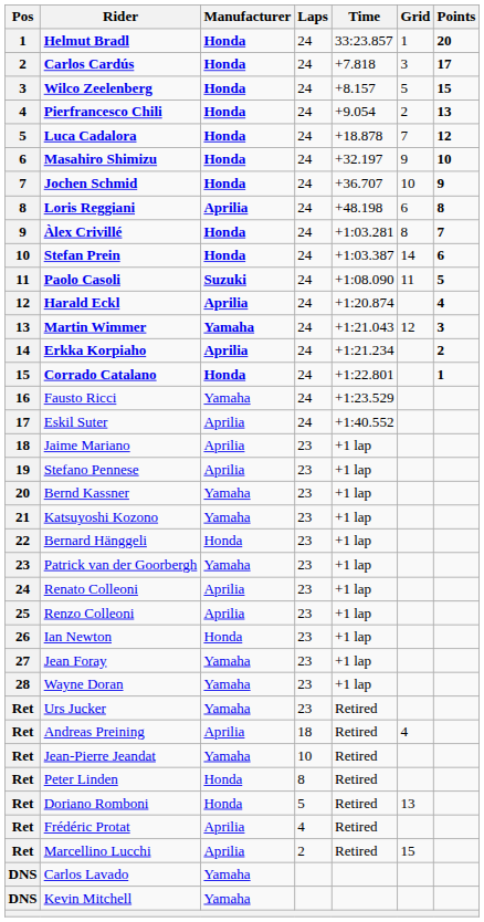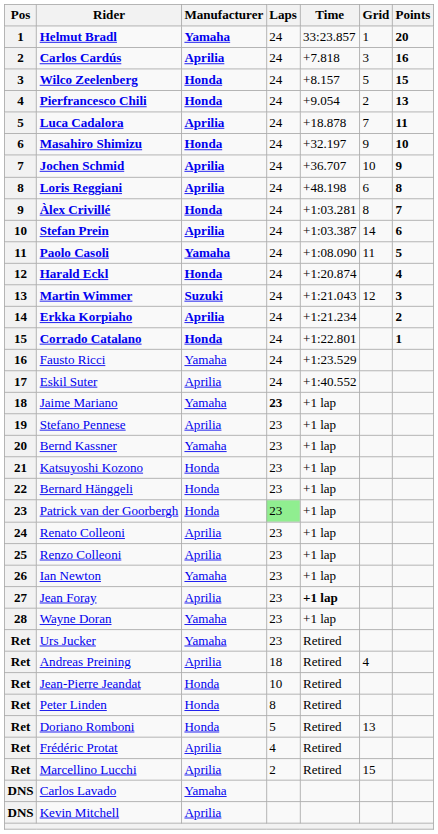 <table class="wikitable" style="font-size: 95%;">
 <tr>
 <th>Pos</th>
 <th>Rider</th>
 <th>Manufacturer</th>
 <th>Laps</th>
 <th>Time</th>
 <th>Grid</th>
 <th>Points</th>
 </tr>
 <tr>
 <th>1</th>
 <td> <strong><a href='#'>Helmut Bradl</a></strong></td>
-<td><strong><a href='#'>Honda</a></strong></td>
+<td><strong><a href='#'>Yamaha</a></strong></td>
 <td>24</td>
 <td>33:23.857</td>
 <td>1</td>
 <td><strong>20</strong></td>
 </tr>
 <tr>
 <th>2</th>
 <td> <strong><a href='#'>Carlos Cardús</a></strong></td>
-<td><strong><a href='#'>Honda</a></strong></td>
+<td><strong><a href='#'>Aprilia</a></strong></td>
 <td>24</td>
 <td>+7.818</td>
 <td>3</td>
-<td><strong>17</strong></td>
+<td><strong>16</strong></td>
 </tr>
 <tr>
 <th>3</th>
 <td> <strong><a href='#'>Wilco Zeelenberg</a></strong></td>
 <td><strong><a href='#'>Honda</a></strong></td>
 <td>24</td>
 <td>+8.157</td>
 <td>5</td>
 <td><strong>15</strong></td>
 </tr>
 <tr>
 <th>4</th>
 <td> <strong><a href='#'>Pierfrancesco Chili</a></strong></td>
 <td><strong><a href='#'>Honda</a></strong></td>
 <td>24</td>
 <td>+9.054</td>
 <td>2</td>
 <td><strong>13</strong></td>
 </tr>
 <tr>
 <th>5</th>
 <td> <strong><a href='#'>Luca Cadalora</a></strong></td>
-<td><strong><a href='#'>Honda</a></strong></td>
+<td><strong><a href='#'>Aprilia</a></strong></td>
 <td>24</td>
 <td>+18.878</td>
 <td>7</td>
-<td><strong>12</strong></td>
+<td><strong>11</strong></td>
 </tr>
 <tr>
 <th>6</th>
 <td> <strong><a href='#'>Masahiro Shimizu</a></strong></td>
 <td><strong><a href='#'>Honda</a></strong></td>
 <td>24</td>
 <td>+32.197</td>
 <td>9</td>
 <td><strong>10</strong></td>
 </tr>
 <tr>
 <th>7</th>
 <td> <strong><a href='#'>Jochen Schmid</a></strong></td>
-<td><strong><a href='#'>Honda</a></strong></td>
+<td><strong><a href='#'>Aprilia</a></strong></td>
 <td>24</td>
 <td>+36.707</td>
 <td>10</td>
 <td><strong>9</strong></td>
 </tr>
 <tr>
 <th>8</th>
 <td> <strong><a href='#'>Loris Reggiani</a></strong></td>
 <td><strong><a href='#'>Aprilia</a></strong></td>
 <td>24</td>
 <td>+48.198</td>
 <td>6</td>
 <td><strong>8</strong></td>
 </tr>
 <tr>
 <th>9</th>
 <td> <strong><a href='#'>Àlex Crivillé</a></strong></td>
 <td><strong><a href='#'>Honda</a></strong></td>
 <td>24</td>
 <td>+1:03.281</td>
 <td>8</td>
 <td><strong>7</strong></td>
 </tr>
 <tr>
 <th>10</th>
 <td> <strong><a href='#'>Stefan Prein</a></strong></td>
-<td><strong><a href='#'>Honda</a></strong></td>
+<td><strong><a href='#'>Aprilia</a></strong></td>
 <td>24</td>
 <td>+1:03.387</td>
 <td>14</td>
 <td><strong>6</strong></td>
 </tr>
 <tr>
 <th>11</th>
 <td> <strong><a href='#'>Paolo Casoli</a></strong></td>
-<td><strong><a href='#'>Suzuki</a></strong></td>
+<td><strong><a href='#'>Yamaha</a></strong></td>
 <td>24</td>
 <td>+1:08.090</td>
 <td>11</td>
 <td><strong>5</strong></td>
 </tr>
 <tr>
 <th>12</th>
 <td> <strong><a href='#'>Harald Eckl</a></strong></td>
-<td><strong><a href='#'>Aprilia</a></strong></td>
+<td><strong><a href='#'>Honda</a></strong></td>
 <td>24</td>
 <td>+1:20.874</td>
 <td></td>
 <td><strong>4</strong></td>
 </tr>
 <tr>
 <th>13</th>
 <td> <strong><a href='#'>Martin Wimmer</a></strong></td>
-<td><strong><a href='#'>Yamaha</a></strong></td>
+<td><strong><a href='#'>Suzuki</a></strong></td>
 <td>24</td>
 <td>+1:21.043</td>
 <td>12</td>
 <td><strong>3</strong></td>
 </tr>
 <tr>
 <th>14</th>
 <td> <strong><a href='#'>Erkka Korpiaho</a></strong></td>
 <td><strong><a href='#'>Aprilia</a></strong></td>
 <td>24</td>
 <td>+1:21.234</td>
 <td></td>
 <td><strong>2</strong></td>
 </tr>
 <tr>
 <th>15</th>
 <td> <strong><a href='#'>Corrado Catalano</a></strong></td>
 <td><strong><a href='#'>Honda</a></strong></td>
 <td>24</td>
 <td>+1:22.801</td>
 <td></td>
 <td><strong>1</strong></td>
 </tr>
 <tr>
 <th>16</th>
 <td> <a href='#'>Fausto Ricci</a></td>
 <td><a href='#'>Yamaha</a></td>
 <td>24</td>
 <td>+1:23.529</td>
 <td></td>
 <td></td>
 </tr>
 <tr>
 <th>17</th>
 <td> <a href='#'>Eskil Suter</a></td>
 <td><a href='#'>Aprilia</a></td>
 <td>24</td>
 <td>+1:40.552</td>
 <td></td>
 <td></td>
 </tr>
 <tr>
 <th>18</th>
 <td> <a href='#'>Jaime Mariano</a></td>
-<td><a href='#'>Aprilia</a></td>
-<td>23</td>
+<td><a href='#'>Yamaha</a></td>
+<td><strong>23</strong></td>
 <td>+1 lap</td>
 <td></td>
 <td></td>
 </tr>
 <tr>
 <th>19</th>
 <td> <a href='#'>Stefano Pennese</a></td>
 <td><a href='#'>Aprilia</a></td>
 <td>23</td>
 <td>+1 lap</td>
 <td></td>
 <td></td>
 </tr>
 <tr>
 <th>20</th>
 <td> <a href='#'>Bernd Kassner</a></td>
 <td><a href='#'>Yamaha</a></td>
 <td>23</td>
 <td>+1 lap</td>
 <td></td>
 <td></td>
 </tr>
 <tr>
 <th>21</th>
 <td> <a href='#'>Katsuyoshi Kozono</a></td>
-<td><a href='#'>Yamaha</a></td>
+<td><a href='#'>Honda</a></td>
 <td>23</td>
 <td>+1 lap</td>
 <td></td>
 <td></td>
 </tr>
 <tr>
 <th>22</th>
 <td> <a href='#'>Bernard Hänggeli</a></td>
 <td><a href='#'>Honda</a></td>
 <td>23</td>
 <td>+1 lap</td>
 <td></td>
 <td></td>
 </tr>
 <tr>
 <th>23</th>
 <td> <a href='#'>Patrick van der Goorbergh</a></td>
-<td><a href='#'>Yamaha</a></td>
-<td>23</td>
+<td><a href='#'>Honda</a></td>
+<td style="background: lightgreen;">23</td>
 <td>+1 lap</td>
 <td></td>
 <td></td>
 </tr>
 <tr>
 <th>24</th>
 <td> <a href='#'>Renato Colleoni</a></td>
 <td><a href='#'>Aprilia</a></td>
 <td>23</td>
 <td>+1 lap</td>
 <td></td>
 <td></td>
 </tr>
 <tr>
 <th>25</th>
 <td> <a href='#'>Renzo Colleoni</a></td>
 <td><a href='#'>Aprilia</a></td>
 <td>23</td>
 <td>+1 lap</td>
 <td></td>
 <td></td>
 </tr>
 <tr>
 <th>26</th>
 <td> <a href='#'>Ian Newton</a></td>
-<td><a href='#'>Honda</a></td>
+<td><a href='#'>Yamaha</a></td>
 <td>23</td>
 <td>+1 lap</td>
 <td></td>
 <td></td>
 </tr>
 <tr>
 <th>27</th>
 <td> <a href='#'>Jean Foray</a></td>
-<td><a href='#'>Yamaha</a></td>
+<td><a href='#'>Aprilia</a></td>
 <td>23</td>
-<td>+1 lap</td>
+<td><strong>+1 lap</strong></td>
 <td></td>
 <td></td>
 </tr>
 <tr>
 <th>28</th>
 <td> <a href='#'>Wayne Doran</a></td>
 <td><a href='#'>Yamaha</a></td>
 <td>23</td>
 <td>+1 lap</td>
 <td></td>
 <td></td>
 </tr>
 <tr>
 <th>Ret</th>
 <td> <a href='#'>Urs Jucker</a></td>
 <td><a href='#'>Yamaha</a></td>
 <td>23</td>
 <td>Retired</td>
 <td></td>
 <td></td>
 </tr>
 <tr>
 <th>Ret</th>
 <td> <a href='#'>Andreas Preining</a></td>
 <td><a href='#'>Aprilia</a></td>
 <td>18</td>
 <td>Retired</td>
 <td>4</td>
 <td></td>
 </tr>
 <tr>
 <th>Ret</th>
 <td> <a href='#'>Jean-Pierre Jeandat</a></td>
-<td><a href='#'>Yamaha</a></td>
+<td><a href='#'>Honda</a></td>
 <td>10</td>
 <td>Retired</td>
 <td></td>
 <td></td>
 </tr>
 <tr>
 <th>Ret</th>
 <td> <a href='#'>Peter Linden</a></td>
 <td><a href='#'>Honda</a></td>
 <td>8</td>
 <td>Retired</td>
 <td></td>
 <td></td>
 </tr>
 <tr>
 <th>Ret</th>
 <td> <a href='#'>Doriano Romboni</a></td>
 <td><a href='#'>Honda</a></td>
 <td>5</td>
 <td>Retired</td>
 <td>13</td>
 <td></td>
 </tr>
 <tr>
 <th>Ret</th>
 <td> <a href='#'>Frédéric Protat</a></td>
 <td><a href='#'>Aprilia</a></td>
 <td>4</td>
 <td>Retired</td>
 <td></td>
 <td></td>
 </tr>
 <tr>
 <th>Ret</th>
 <td> <a href='#'>Marcellino Lucchi</a></td>
 <td><a href='#'>Aprilia</a></td>
 <td>2</td>
 <td>Retired</td>
 <td>15</td>
 <td></td>
 </tr>
 <tr>
 <th>DNS</th>
 <td> <a href='#'>Carlos Lavado</a></td>
 <td><a href='#'>Yamaha</a></td>
 <td></td>
 <td></td>
 <td></td>
 <td></td>
 </tr>
 <tr>
 <th>DNS</th>
 <td> <a href='#'>Kevin Mitchell</a></td>
-<td><a href='#'>Yamaha</a></td>
+<td><a href='#'>Aprilia</a></td>
 <td></td>
 <td></td>
 <td></td>
 <td></td>
 </tr>
 <tr>
 <th colspan=7></th>
 </tr>
 </table>
